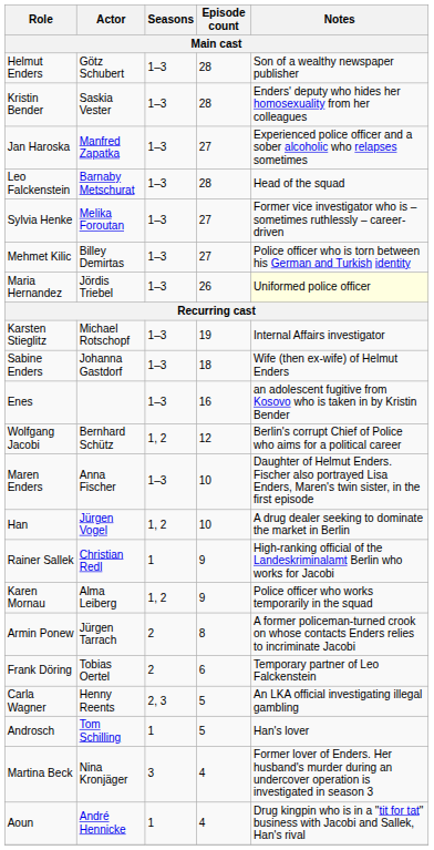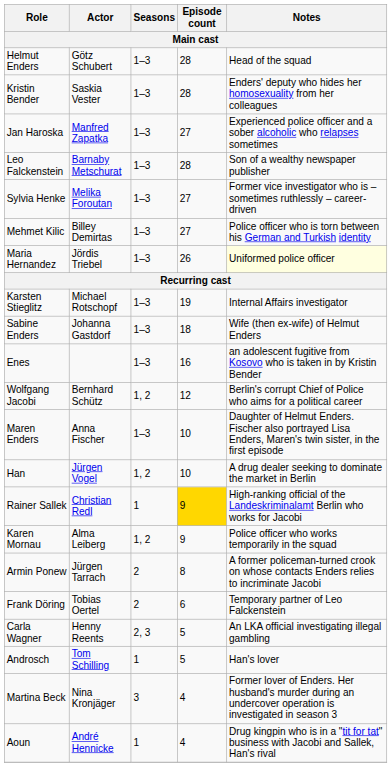 <table class="wikitable">
 <tr>
 <th>Role</th>
 <th>Actor</th>
 <th>Seasons</th>
 <th>Episode count</th>
 <th>Notes</th>
 </tr>
 <tr>
 <th colspan="5">Main cast</th>
 </tr>
 <tr>
 <td>Helmut Enders</td>
 <td>Götz Schubert</td>
 <td>1–3</td>
 <td>28</td>
-<td>Son of a wealthy newspaper publisher</td>
+<td>Head of the squad</td>
 </tr>
 <tr>
 <td>Kristin Bender</td>
 <td>Saskia Vester</td>
 <td>1–3</td>
 <td>28</td>
 <td>Enders' deputy who hides her <a href='#'>homosexuality</a> from her colleagues</td>
 </tr>
 <tr>
 <td>Jan Haroska</td>
 <td><a href='#'>Manfred Zapatka</a></td>
 <td>1–3</td>
 <td>27</td>
 <td>Experienced police officer and a sober <a href='#'>alcoholic</a> who <a href='#'>relapses</a> sometimes</td>
 </tr>
 <tr>
 <td>Leo Falckenstein</td>
 <td><a href='#'>Barnaby Metschurat</a></td>
 <td>1–3</td>
 <td>28</td>
-<td>Head of the squad</td>
+<td>Son of a wealthy newspaper publisher</td>
 </tr>
 <tr>
 <td>Sylvia Henke</td>
 <td><a href='#'>Melika Foroutan</a></td>
 <td>1–3</td>
 <td>27</td>
 <td>Former vice investigator who is – sometimes ruthlessly – career-driven</td>
 </tr>
 <tr>
 <td>Mehmet Kilic</td>
 <td>Billey Demirtas</td>
 <td>1–3</td>
 <td>27</td>
 <td>Police officer who is torn between his <a href='#'>German and Turkish</a> <a href='#'>identity</a></td>
 </tr>
 <tr>
 <td>Maria Hernandez</td>
 <td>Jördis Triebel</td>
 <td>1–3</td>
 <td>26</td>
 <td style="background: lightyellow;">Uniformed police officer</td>
 </tr>
 <tr>
 <th colspan="5">Recurring cast</th>
 </tr>
 <tr>
 <td>Karsten Stieglitz</td>
 <td>Michael Rotschopf</td>
 <td>1–3</td>
 <td>19</td>
 <td>Internal Affairs investigator</td>
 </tr>
 <tr>
 <td>Sabine Enders</td>
 <td>Johanna Gastdorf</td>
 <td>1–3</td>
 <td>18</td>
 <td>Wife (then ex-wife) of Helmut Enders</td>
 </tr>
 <tr>
 <td>Enes</td>
 <td></td>
 <td>1–3</td>
 <td>16</td>
 <td>an adolescent fugitive from <a href='#'>Kosovo</a> who is taken in by Kristin Bender</td>
 </tr>
 <tr>
 <td>Wolfgang Jacobi</td>
 <td>Bernhard Schütz</td>
 <td>1, 2</td>
 <td>12</td>
 <td>Berlin's corrupt Chief of Police who aims for a political career</td>
 </tr>
 <tr>
 <td>Maren Enders</td>
 <td>Anna Fischer</td>
 <td>1–3</td>
 <td>10</td>
 <td>Daughter of Helmut Enders. Fischer also portrayed Lisa Enders, Maren's twin sister, in the first episode</td>
 </tr>
 <tr>
 <td>Han</td>
 <td><a href='#'>Jürgen Vogel</a></td>
 <td>1, 2</td>
 <td>10</td>
 <td>A drug dealer seeking to dominate the market in Berlin</td>
 </tr>
 <tr>
 <td>Rainer Sallek</td>
 <td><a href='#'>Christian Redl</a></td>
 <td>1</td>
-<td>9</td>
+<td style="background: gold;">9</td>
 <td>High-ranking official of the <a href='#'>Landeskriminalamt</a> Berlin who works for Jacobi</td>
 </tr>
 <tr>
 <td>Karen Mornau</td>
 <td>Alma Leiberg</td>
 <td>1, 2</td>
 <td>9</td>
 <td>Police officer who works temporarily in the squad</td>
 </tr>
 <tr>
 <td>Armin Ponew</td>
 <td>Jürgen Tarrach</td>
 <td>2</td>
 <td>8</td>
 <td>A former policeman-turned crook on whose contacts Enders relies to incriminate Jacobi</td>
 </tr>
 <tr>
 <td>Frank Döring</td>
 <td>Tobias Oertel</td>
 <td>2</td>
 <td>6</td>
 <td>Temporary partner of Leo Falckenstein</td>
 </tr>
 <tr>
 <td>Carla Wagner</td>
 <td>Henny Reents</td>
 <td>2, 3</td>
 <td>5</td>
 <td>An LKA official investigating illegal gambling</td>
 </tr>
 <tr>
 <td>Androsch</td>
 <td><a href='#'>Tom Schilling</a></td>
 <td>1</td>
 <td>5</td>
 <td>Han's lover</td>
 </tr>
 <tr>
 <td>Martina Beck</td>
 <td>Nina Kronjäger</td>
 <td>3</td>
 <td>4</td>
 <td>Former lover of Enders. Her husband's murder during an undercover operation is investigated in season 3</td>
 </tr>
 <tr>
 <td>Aoun</td>
 <td><a href='#'>André Hennicke</a></td>
 <td>1</td>
 <td>4</td>
 <td>Drug kingpin who is in a "<a href='#'>tit for tat</a>" business with Jacobi and Sallek, Han's rival</td>
 </tr>
 <tr>
 </tr>
 </table>
